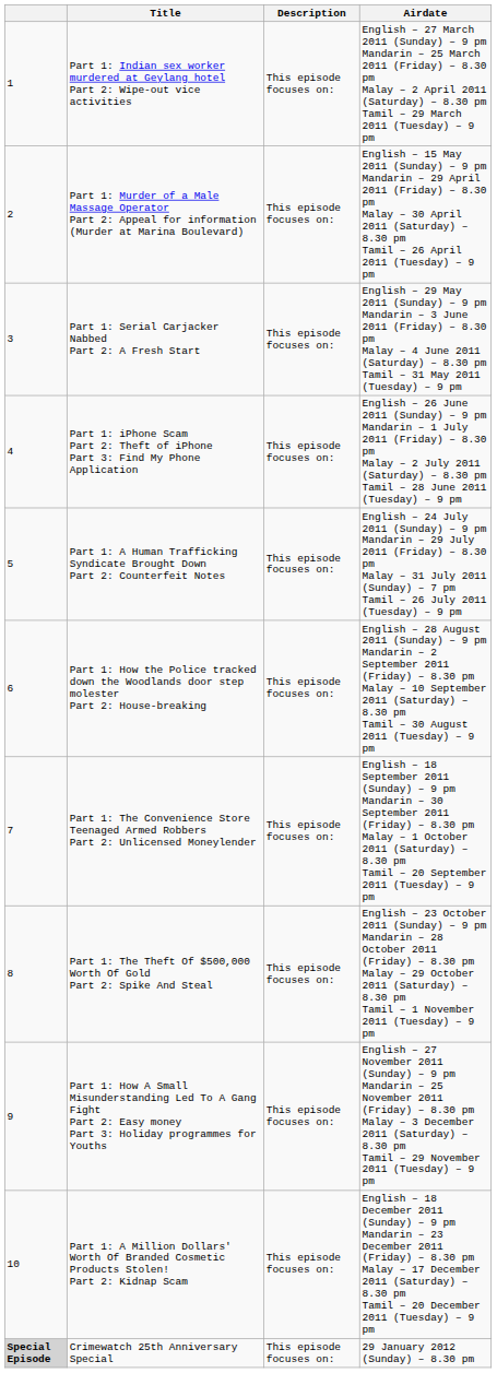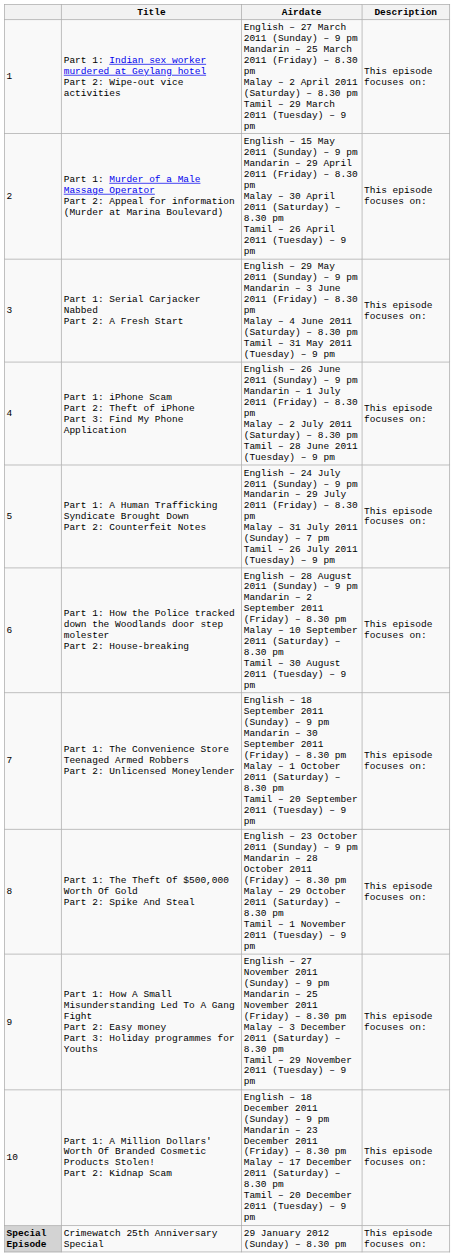 <table class="wikitable">
 <tr>
 <th></th>
 <th>Title</th>
+<th>Airdate</th>
 <th>Description</th>
-<th>Airdate</th>
 </tr>
 <tr>
 <td>1</td>
 <td>Part 1: <a href='#'>Indian sex worker murdered at Geylang hotel</a> <br>Part 2: Wipe-out vice activities</td>
+<td>English – 27 March 2011 (Sunday) – 9 pm<br>Mandarin – 25 March 2011 (Friday) – 8.30 pm <br>Malay – 2 April 2011 (Saturday) – 8.30 pm <br>Tamil – 29 March 2011 (Tuesday) – 9 pm</td>
 <td>This episode focuses on:</td>
-<td>English – 27 March 2011 (Sunday) – 9 pm<br>Mandarin – 25 March 2011 (Friday) – 8.30 pm <br>Malay – 2 April 2011 (Saturday) – 8.30 pm <br>Tamil – 29 March 2011 (Tuesday) – 9 pm</td>
 </tr>
 <tr>
 <td>2</td>
 <td>Part 1: <a href='#'>Murder of a Male Massage Operator</a><br>Part 2: Appeal for information (Murder at Marina Boulevard)</td>
+<td>English – 15 May 2011 (Sunday) – 9 pm<br>Mandarin – 29 April 2011 (Friday) – 8.30 pm <br>Malay – 30 April 2011 (Saturday) – 8.30 pm <br>Tamil – 26 April 2011 (Tuesday) – 9 pm</td>
 <td>This episode focuses on:</td>
-<td>English – 15 May 2011 (Sunday) – 9 pm<br>Mandarin – 29 April 2011 (Friday) – 8.30 pm <br>Malay – 30 April 2011 (Saturday) – 8.30 pm <br>Tamil – 26 April 2011 (Tuesday) – 9 pm</td>
 </tr>
 <tr>
 <td>3</td>
 <td>Part 1: Serial Carjacker Nabbed <br>Part 2: A Fresh Start</td>
+<td>English – 29 May 2011 (Sunday) – 9 pm<br>Mandarin – 3 June 2011 (Friday) – 8.30 pm <br>Malay – 4 June 2011 (Saturday) – 8.30 pm <br>Tamil – 31 May 2011 (Tuesday) – 9 pm</td>
 <td>This episode focuses on:</td>
-<td>English – 29 May 2011 (Sunday) – 9 pm<br>Mandarin – 3 June 2011 (Friday) – 8.30 pm <br>Malay – 4 June 2011 (Saturday) – 8.30 pm <br>Tamil – 31 May 2011 (Tuesday) – 9 pm</td>
 </tr>
 <tr>
 <td>4</td>
 <td>Part 1: iPhone Scam <br>Part 2: Theft of iPhone <br>Part 3: Find My Phone Application</td>
+<td>English – 26 June 2011 (Sunday) – 9 pm<br>Mandarin – 1 July 2011 (Friday) – 8.30 pm<br>Malay – 2 July 2011 (Saturday) – 8.30 pm<br>Tamil – 28 June 2011 (Tuesday) – 9 pm</td>
 <td>This episode focuses on:</td>
-<td>English – 26 June 2011 (Sunday) – 9 pm<br>Mandarin – 1 July 2011 (Friday) – 8.30 pm<br>Malay – 2 July 2011 (Saturday) – 8.30 pm<br>Tamil – 28 June 2011 (Tuesday) – 9 pm</td>
 </tr>
 <tr>
 <td>5</td>
 <td>Part 1: A Human Trafficking Syndicate Brought Down <br>Part 2: Counterfeit Notes</td>
+<td>English – 24 July 2011 (Sunday) – 9 pm<br>Mandarin – 29 July 2011 (Friday) – 8.30 pm<br>Malay – 31 July 2011 (Sunday) – 7 pm <br>Tamil – 26 July 2011 (Tuesday) – 9 pm</td>
 <td>This episode focuses on:</td>
-<td>English – 24 July 2011 (Sunday) – 9 pm<br>Mandarin – 29 July 2011 (Friday) – 8.30 pm<br>Malay – 31 July 2011 (Sunday) – 7 pm <br>Tamil – 26 July 2011 (Tuesday) – 9 pm</td>
 </tr>
 <tr>
 <td>6</td>
 <td>Part 1: How the Police tracked down the Woodlands door step molester <br>Part 2: House-breaking</td>
+<td>English – 28 August 2011 (Sunday) – 9 pm<br>Mandarin – 2 September 2011 (Friday) – 8.30 pm <br>Malay – 10 September 2011 (Saturday) – 8.30 pm <br>Tamil – 30 August 2011 (Tuesday) – 9 pm</td>
 <td>This episode focuses on:</td>
-<td>English – 28 August 2011 (Sunday) – 9 pm<br>Mandarin – 2 September 2011 (Friday) – 8.30 pm <br>Malay – 10 September 2011 (Saturday) – 8.30 pm <br>Tamil – 30 August 2011 (Tuesday) – 9 pm</td>
 </tr>
 <tr>
 <td>7</td>
 <td>Part 1: The Convenience Store Teenaged Armed Robbers <br>Part 2: Unlicensed Moneylender</td>
+<td>English – 18 September 2011 (Sunday) – 9 pm<br>Mandarin – 30 September 2011 (Friday) – 8.30 pm <br>Malay – 1 October 2011 (Saturday) – 8.30 pm<br>Tamil – 20 September 2011 (Tuesday) – 9 pm</td>
 <td>This episode focuses on:</td>
-<td>English – 18 September 2011 (Sunday) – 9 pm<br>Mandarin – 30 September 2011 (Friday) – 8.30 pm <br>Malay – 1 October 2011 (Saturday) – 8.30 pm<br>Tamil – 20 September 2011 (Tuesday) – 9 pm</td>
 </tr>
 <tr>
 <td>8</td>
 <td>Part 1: The Theft Of $500,000 Worth Of Gold <br>Part 2: Spike And Steal</td>
+<td>English – 23 October 2011 (Sunday) – 9 pm<br>Mandarin – 28 October 2011 (Friday) – 8.30 pm <br>Malay – 29 October 2011 (Saturday) – 8.30 pm <br>Tamil – 1 November 2011 (Tuesday) – 9 pm</td>
 <td>This episode focuses on:</td>
-<td>English – 23 October 2011 (Sunday) – 9 pm<br>Mandarin – 28 October 2011 (Friday) – 8.30 pm <br>Malay – 29 October 2011 (Saturday) – 8.30 pm <br>Tamil – 1 November 2011 (Tuesday) – 9 pm</td>
 </tr>
 <tr>
 <td>9</td>
 <td>Part 1: How A Small Misunderstanding Led To A Gang Fight <br>Part 2: Easy money <br>Part 3: Holiday programmes for Youths</td>
+<td>English – 27 November 2011 (Sunday) – 9 pm<br>Mandarin – 25 November 2011 (Friday) – 8.30 pm <br>Malay – 3 December 2011 (Saturday) – 8.30 pm <br>Tamil – 29 November 2011 (Tuesday) – 9 pm</td>
 <td>This episode focuses on:</td>
-<td>English – 27 November 2011 (Sunday) – 9 pm<br>Mandarin – 25 November 2011 (Friday) – 8.30 pm <br>Malay – 3 December 2011 (Saturday) – 8.30 pm <br>Tamil – 29 November 2011 (Tuesday) – 9 pm</td>
 </tr>
 <tr>
 <td>10</td>
 <td>Part 1: A Million Dollars' Worth Of Branded Cosmetic Products Stolen!<br>Part 2: Kidnap Scam</td>
+<td>English – 18 December 2011 (Sunday) – 9 pm<br>Mandarin – 23 December 2011 (Friday) – 8.30 pm <br>Malay – 17 December 2011 (Saturday) – 8.30 pm <br>Tamil – 20 December 2011 (Tuesday) – 9 pm</td>
 <td>This episode focuses on:</td>
-<td>English – 18 December 2011 (Sunday) – 9 pm<br>Mandarin – 23 December 2011 (Friday) – 8.30 pm <br>Malay – 17 December 2011 (Saturday) – 8.30 pm <br>Tamil – 20 December 2011 (Tuesday) – 9 pm</td>
 </tr>
 <tr>
 <td style="background: lightgrey;"><strong>Special Episode</strong></td>
 <td>Crimewatch 25th Anniversary Special</td>
+<td>29 January 2012 (Sunday) – 8.30 pm</td>
 <td>This episode focuses on:</td>
-<td>29 January 2012 (Sunday) – 8.30 pm</td>
 </tr>
 </table>
